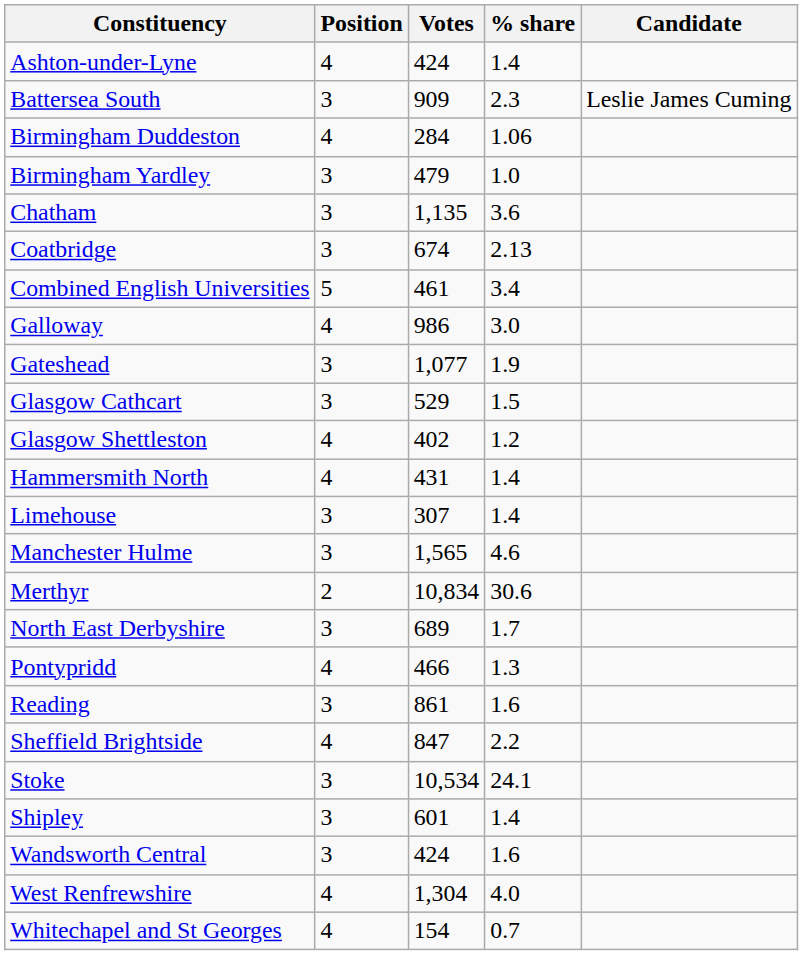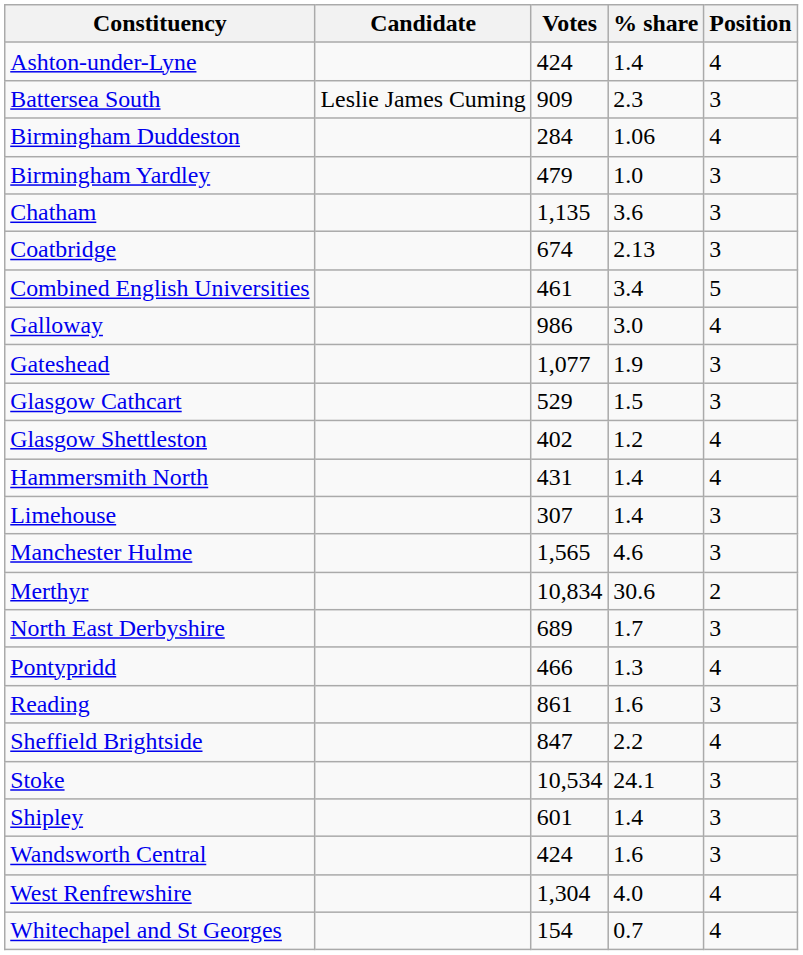 <table class="wikitable sortable">
 <tr>
 <th>Constituency</th>
-<th>Position</th>
+<th>Candidate</th>
 <th>Votes</th>
 <th>% share</th>
-<th>Candidate</th>
+<th>Position</th>
 </tr>
 <tr>
 <td><a href='#'>Ashton-under-Lyne</a></td>
-<td>4</td>
+<td></td>
 <td>424</td>
 <td>1.4</td>
-<td></td>
+<td>4</td>
 </tr>
 <tr>
 <td><a href='#'>Battersea South</a></td>
-<td>3</td>
+<td>Leslie James Cuming</td>
 <td>909</td>
 <td>2.3</td>
-<td>Leslie James Cuming</td>
+<td>3</td>
 </tr>
 <tr>
 <td><a href='#'>Birmingham Duddeston</a></td>
-<td>4</td>
+<td></td>
 <td>284</td>
 <td>1.06</td>
-<td></td>
+<td>4</td>
 </tr>
 <tr>
 <td><a href='#'>Birmingham Yardley</a></td>
-<td>3</td>
+<td></td>
 <td>479</td>
 <td>1.0</td>
-<td></td>
+<td>3</td>
 </tr>
 <tr>
 <td><a href='#'>Chatham</a></td>
-<td>3</td>
+<td></td>
 <td>1,135</td>
 <td>3.6</td>
-<td></td>
+<td>3</td>
 </tr>
 <tr>
 <td><a href='#'>Coatbridge</a></td>
-<td>3</td>
+<td></td>
 <td>674</td>
 <td>2.13</td>
-<td></td>
+<td>3</td>
 </tr>
 <tr>
 <td><a href='#'>Combined English Universities</a></td>
-<td>5</td>
+<td></td>
 <td>461</td>
 <td>3.4</td>
-<td></td>
+<td>5</td>
 </tr>
 <tr>
 <td><a href='#'>Galloway</a></td>
-<td>4</td>
+<td></td>
 <td>986</td>
 <td>3.0</td>
-<td></td>
+<td>4</td>
 </tr>
 <tr>
 <td><a href='#'>Gateshead</a></td>
-<td>3</td>
+<td></td>
 <td>1,077</td>
 <td>1.9</td>
-<td></td>
+<td>3</td>
 </tr>
 <tr>
 <td><a href='#'>Glasgow Cathcart</a></td>
-<td>3</td>
+<td></td>
 <td>529</td>
 <td>1.5</td>
-<td></td>
+<td>3</td>
 </tr>
 <tr>
 <td><a href='#'>Glasgow Shettleston</a></td>
-<td>4</td>
+<td></td>
 <td>402</td>
 <td>1.2</td>
-<td></td>
+<td>4</td>
 </tr>
 <tr>
 <td><a href='#'>Hammersmith North</a></td>
-<td>4</td>
+<td></td>
 <td>431</td>
 <td>1.4</td>
-<td></td>
+<td>4</td>
 </tr>
 <tr>
 <td><a href='#'>Limehouse</a></td>
-<td>3</td>
+<td></td>
 <td>307</td>
 <td>1.4</td>
-<td></td>
+<td>3</td>
 </tr>
 <tr>
 <td><a href='#'>Manchester Hulme</a></td>
-<td>3</td>
+<td></td>
 <td>1,565</td>
 <td>4.6</td>
-<td></td>
+<td>3</td>
 </tr>
 <tr>
 <td><a href='#'>Merthyr</a></td>
-<td>2</td>
+<td></td>
 <td>10,834</td>
 <td>30.6</td>
-<td></td>
+<td>2</td>
 </tr>
 <tr>
 <td><a href='#'>North East Derbyshire</a></td>
-<td>3</td>
+<td></td>
 <td>689</td>
 <td>1.7</td>
-<td></td>
+<td>3</td>
 </tr>
 <tr>
 <td><a href='#'>Pontypridd</a></td>
-<td>4</td>
+<td></td>
 <td>466</td>
 <td>1.3</td>
-<td></td>
+<td>4</td>
 </tr>
 <tr>
 <td><a href='#'>Reading</a></td>
-<td>3</td>
+<td></td>
 <td>861</td>
 <td>1.6</td>
-<td></td>
+<td>3</td>
 </tr>
 <tr>
 <td><a href='#'>Sheffield Brightside</a></td>
-<td>4</td>
+<td></td>
 <td>847</td>
 <td>2.2</td>
-<td></td>
+<td>4</td>
 </tr>
 <tr>
 <td><a href='#'>Stoke</a></td>
-<td>3</td>
+<td></td>
 <td>10,534</td>
 <td>24.1</td>
-<td></td>
+<td>3</td>
 </tr>
 <tr>
 <td><a href='#'>Shipley</a></td>
-<td>3</td>
+<td></td>
 <td>601</td>
 <td>1.4</td>
-<td></td>
+<td>3</td>
 </tr>
 <tr>
 <td><a href='#'>Wandsworth Central</a></td>
-<td>3</td>
+<td></td>
 <td>424</td>
 <td>1.6</td>
-<td></td>
+<td>3</td>
 </tr>
 <tr>
 <td><a href='#'>West Renfrewshire</a></td>
-<td>4</td>
+<td></td>
 <td>1,304</td>
 <td>4.0</td>
-<td></td>
+<td>4</td>
 </tr>
 <tr>
 <td><a href='#'>Whitechapel and St Georges</a></td>
-<td>4</td>
+<td></td>
 <td>154</td>
 <td>0.7</td>
-<td></td>
+<td>4</td>
 </tr>
 </table>
